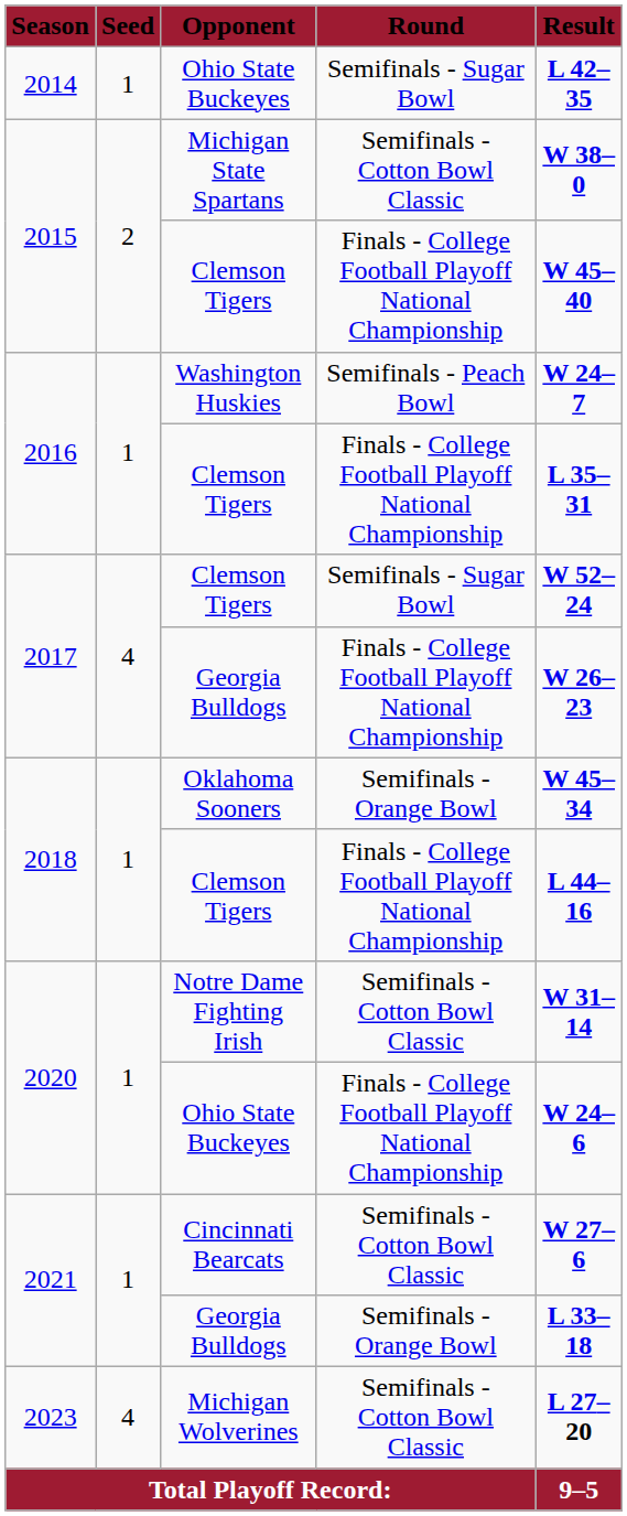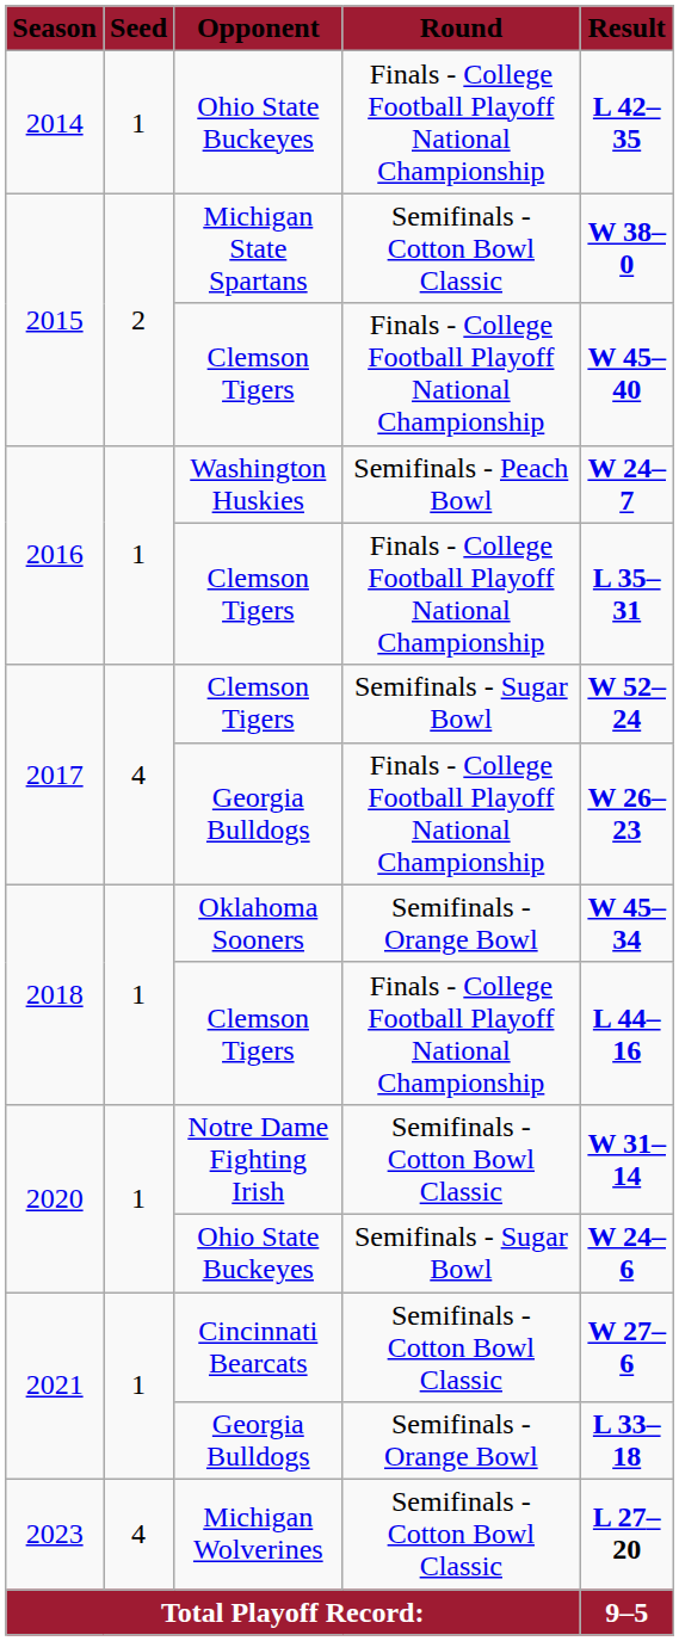 <table class="wikitable" style="width:60%; text-align:center;">
 <tr>
 <th style="background:#9E1B32;"><span> Season </span></th>
 <th style="background:#9E1B32;"><span> Seed </span></th>
 <th style="background:#9E1B32;"><span> Opponent </span></th>
 <th style="background:#9E1B32;"><span> Round </span></th>
 <th style="background:#9E1B32;"><span> Result </span></th>
 </tr>
 <tr style="text-align:center;">
 <td><a href='#'>2014</a></td>
 <td>1</td>
 <td><a href='#'>Ohio State Buckeyes</a></td>
-<td>Semifinals - <a href='#'>Sugar Bowl</a></td>
+<td>Finals - <a href='#'>College Football Playoff National Championship</a></td>
 <td><strong><a href='#'>L 42–35</a></strong></td>
 </tr>
 <tr style="text-align:center;">
 <td rowspan="2"><a href='#'>2015</a></td>
 <td rowspan="2">2</td>
 <td><a href='#'>Michigan State Spartans</a></td>
 <td>Semifinals - <a href='#'>Cotton Bowl Classic</a></td>
 <td><strong><a href='#'>W 38–0</a></strong></td>
 </tr>
 <tr style="text-align:center;">
 <td><a href='#'>Clemson Tigers</a></td>
 <td>Finals - <a href='#'>College Football Playoff National Championship</a></td>
 <td><strong><a href='#'>W 45–40</a></strong></td>
 </tr>
 <tr style="text-align:center;">
 <td rowspan="2"><a href='#'>2016</a></td>
 <td rowspan="2">1</td>
 <td><a href='#'>Washington Huskies</a></td>
 <td>Semifinals - <a href='#'>Peach Bowl</a></td>
 <td><strong><a href='#'>W 24–7</a></strong></td>
 </tr>
 <tr style="text-align:center;">
 <td><a href='#'>Clemson Tigers</a></td>
 <td>Finals - <a href='#'>College Football Playoff National Championship</a></td>
 <td><strong><a href='#'>L 35–31</a></strong></td>
 </tr>
 <tr>
 <td rowspan="2"><a href='#'>2017</a></td>
 <td rowspan="2">4</td>
 <td><a href='#'>Clemson Tigers</a></td>
 <td>Semifinals - <a href='#'>Sugar Bowl</a></td>
 <td><strong><a href='#'>W 52–24</a></strong></td>
 </tr>
 <tr>
 <td><a href='#'>Georgia Bulldogs</a></td>
 <td>Finals - <a href='#'>College Football Playoff National Championship</a></td>
 <td><strong><a href='#'>W 26–23</a></strong></td>
 </tr>
 <tr>
 <td rowspan="2"><a href='#'>2018</a></td>
 <td rowspan="2">1</td>
 <td><a href='#'>Oklahoma Sooners</a></td>
 <td>Semifinals - <a href='#'>Orange Bowl</a></td>
 <td><a href='#'><strong>W 45–34</strong></a></td>
 </tr>
 <tr>
 <td><a href='#'>Clemson Tigers</a></td>
 <td>Finals - <a href='#'>College Football Playoff National Championship</a></td>
 <td><a href='#'><strong>L 44–16</strong></a></td>
 </tr>
 <tr>
 <td rowspan="2"><a href='#'>2020</a></td>
 <td rowspan="2">1</td>
 <td><a href='#'>Notre Dame Fighting Irish</a></td>
 <td>Semifinals - <a href='#'>Cotton Bowl Classic</a></td>
 <td><strong><a href='#'>W 31–14</a></strong></td>
 </tr>
 <tr>
 <td><a href='#'>Ohio State Buckeyes</a></td>
-<td>Finals - <a href='#'>College Football Playoff National Championship</a></td>
+<td>Semifinals - <a href='#'>Sugar Bowl</a></td>
 <td><a href='#'><strong>W 24–6</strong></a></td>
 </tr>
 <tr>
 <td rowspan="2"><a href='#'>2021</a></td>
 <td rowspan="2">1</td>
 <td><a href='#'>Cincinnati Bearcats</a></td>
 <td>Semifinals - <a href='#'>Cotton Bowl Classic</a></td>
 <td><strong><a href='#'>W 27–6</a></strong></td>
 </tr>
 <tr>
 <td><a href='#'>Georgia Bulldogs</a></td>
 <td>Semifinals - <a href='#'>Orange Bowl</a></td>
 <td><strong><a href='#'>L 33–18</a></strong></td>
 </tr>
 <tr>
 <td><a href='#'>2023</a></td>
 <td>4</td>
 <td><a href='#'>Michigan Wolverines</a></td>
 <td>Semifinals - <a href='#'>Cotton Bowl Classic</a></td>
 <td><strong><a href='#'>L 27</a><a href='#'>–</a>20</strong></td>
 </tr>
 <tr style="font-weight:bold; background:#9E1B32; color:white;">
 <td colspan="4"><strong>Total Playoff Record:</strong></td>
 <td><strong>9–5</strong></td>
 </tr>
 </table>
